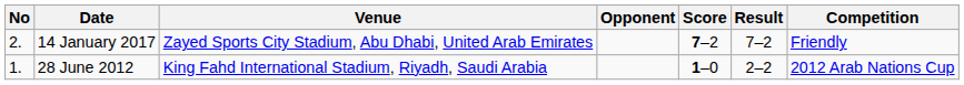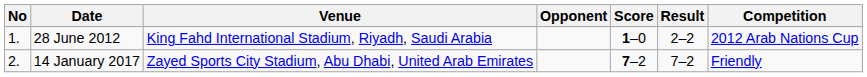 <table class="wikitable" style="font-size:85%;">
 <tr>
 <th>No</th>
 <th>Date</th>
 <th>Venue</th>
 <th>Opponent</th>
 <th>Score</th>
 <th>Result</th>
 <th>Competition</th>
 </tr>
 <tr>
+<td>1.</td>
+<td>28 June 2012</td>
+<td><a href='#'>King Fahd International Stadium</a>, <a href='#'>Riyadh</a>, <a href='#'>Saudi Arabia</a></td>
+<td></td>
+<td align=center><strong>1</strong>–0</td>
+<td align=center>2–2</td>
+<td><a href='#'>2012 Arab Nations Cup</a></td>
+</tr>
+<tr>
 <td>2.</td>
 <td>14 January 2017</td>
 <td><a href='#'>Zayed Sports City Stadium</a>, <a href='#'>Abu Dhabi</a>, <a href='#'>United Arab Emirates</a></td>
 <td></td>
 <td align=center><strong>7</strong>–2</td>
 <td align=center>7–2</td>
 <td><a href='#'>Friendly</a></td>
 </tr>
-<tr>
-<td>1.</td>
-<td>28 June 2012</td>
-<td><a href='#'>King Fahd International Stadium</a>, <a href='#'>Riyadh</a>, <a href='#'>Saudi Arabia</a></td>
-<td></td>
-<td align=center><strong>1</strong>–0</td>
-<td align=center>2–2</td>
-<td><a href='#'>2012 Arab Nations Cup</a></td>
-</tr>
 </table>
